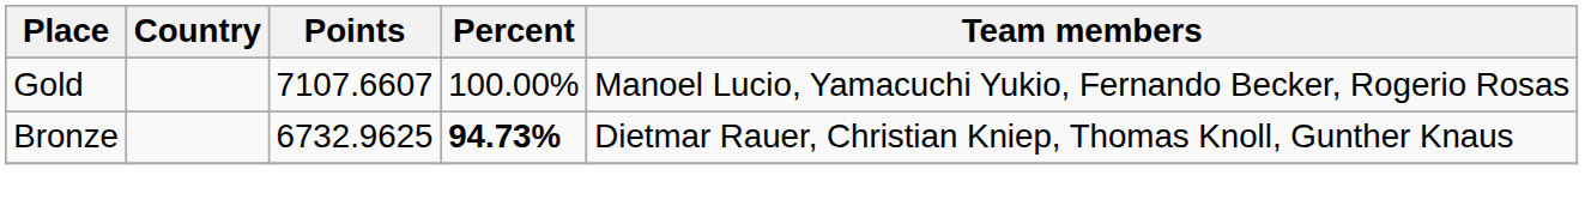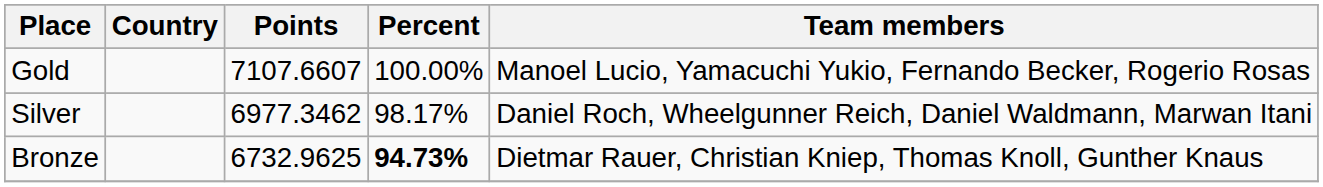 <table class="wikitable sortable" style="text-align: left;">
 <tr>
 <th>Place</th>
 <th>Country</th>
 <th>Points</th>
 <th>Percent</th>
 <th>Team members</th>
 </tr>
 <tr>
 <td> Gold</td>
 <td></td>
 <td>7107.6607</td>
 <td>100.00%</td>
 <td>Manoel Lucio, Yamacuchi Yukio, Fernando Becker, Rogerio Rosas</td>
 </tr>
 <tr>
+<td> Silver</td>
+<td></td>
+<td>6977.3462</td>
+<td>98.17%</td>
+<td>Daniel Roch, Wheelgunner Reich, Daniel Waldmann, Marwan Itani</td>
+</tr>
+<tr>
 <td> Bronze</td>
 <td></td>
 <td>6732.9625</td>
 <td><strong>94.73%</strong></td>
 <td>Dietmar Rauer, Christian Kniep, Thomas Knoll, Gunther Knaus</td>
 </tr>
 <tr>
 </tr>
 </table>
